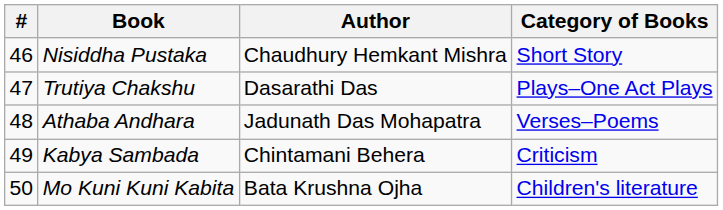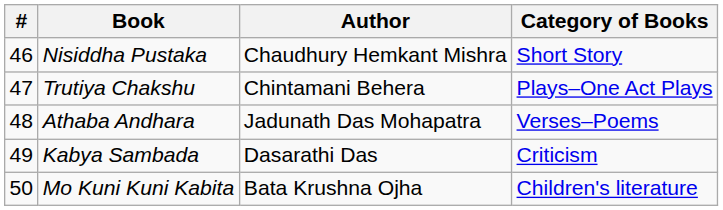 <table class="wikitable">
 <tr>
 <th>#</th>
 <th>Book</th>
 <th>Author</th>
 <th>Category of Books</th>
 </tr>
 <tr>
 <td>46</td>
 <td><em>Nisiddha Pustaka</em></td>
 <td>Chaudhury Hemkant Mishra</td>
 <td><a href='#'>Short Story</a></td>
 </tr>
 <tr>
 <td>47</td>
 <td><em>Trutiya Chakshu</em></td>
-<td>Dasarathi Das</td>
+<td>Chintamani Behera</td>
 <td><a href='#'>Plays–One Act Plays</a></td>
 </tr>
 <tr>
 <td>48</td>
 <td><em>Athaba Andhara</em></td>
 <td>Jadunath Das Mohapatra</td>
 <td><a href='#'>Verses–Poems</a></td>
 </tr>
 <tr>
 <td>49</td>
 <td><em>Kabya Sambada</em></td>
-<td>Chintamani Behera</td>
+<td>Dasarathi Das</td>
 <td><a href='#'>Criticism</a></td>
 </tr>
 <tr>
 <td>50</td>
 <td><em>Mo Kuni Kuni Kabita</em></td>
 <td>Bata Krushna Ojha</td>
 <td><a href='#'>Children's literature</a></td>
 </tr>
 </table>
